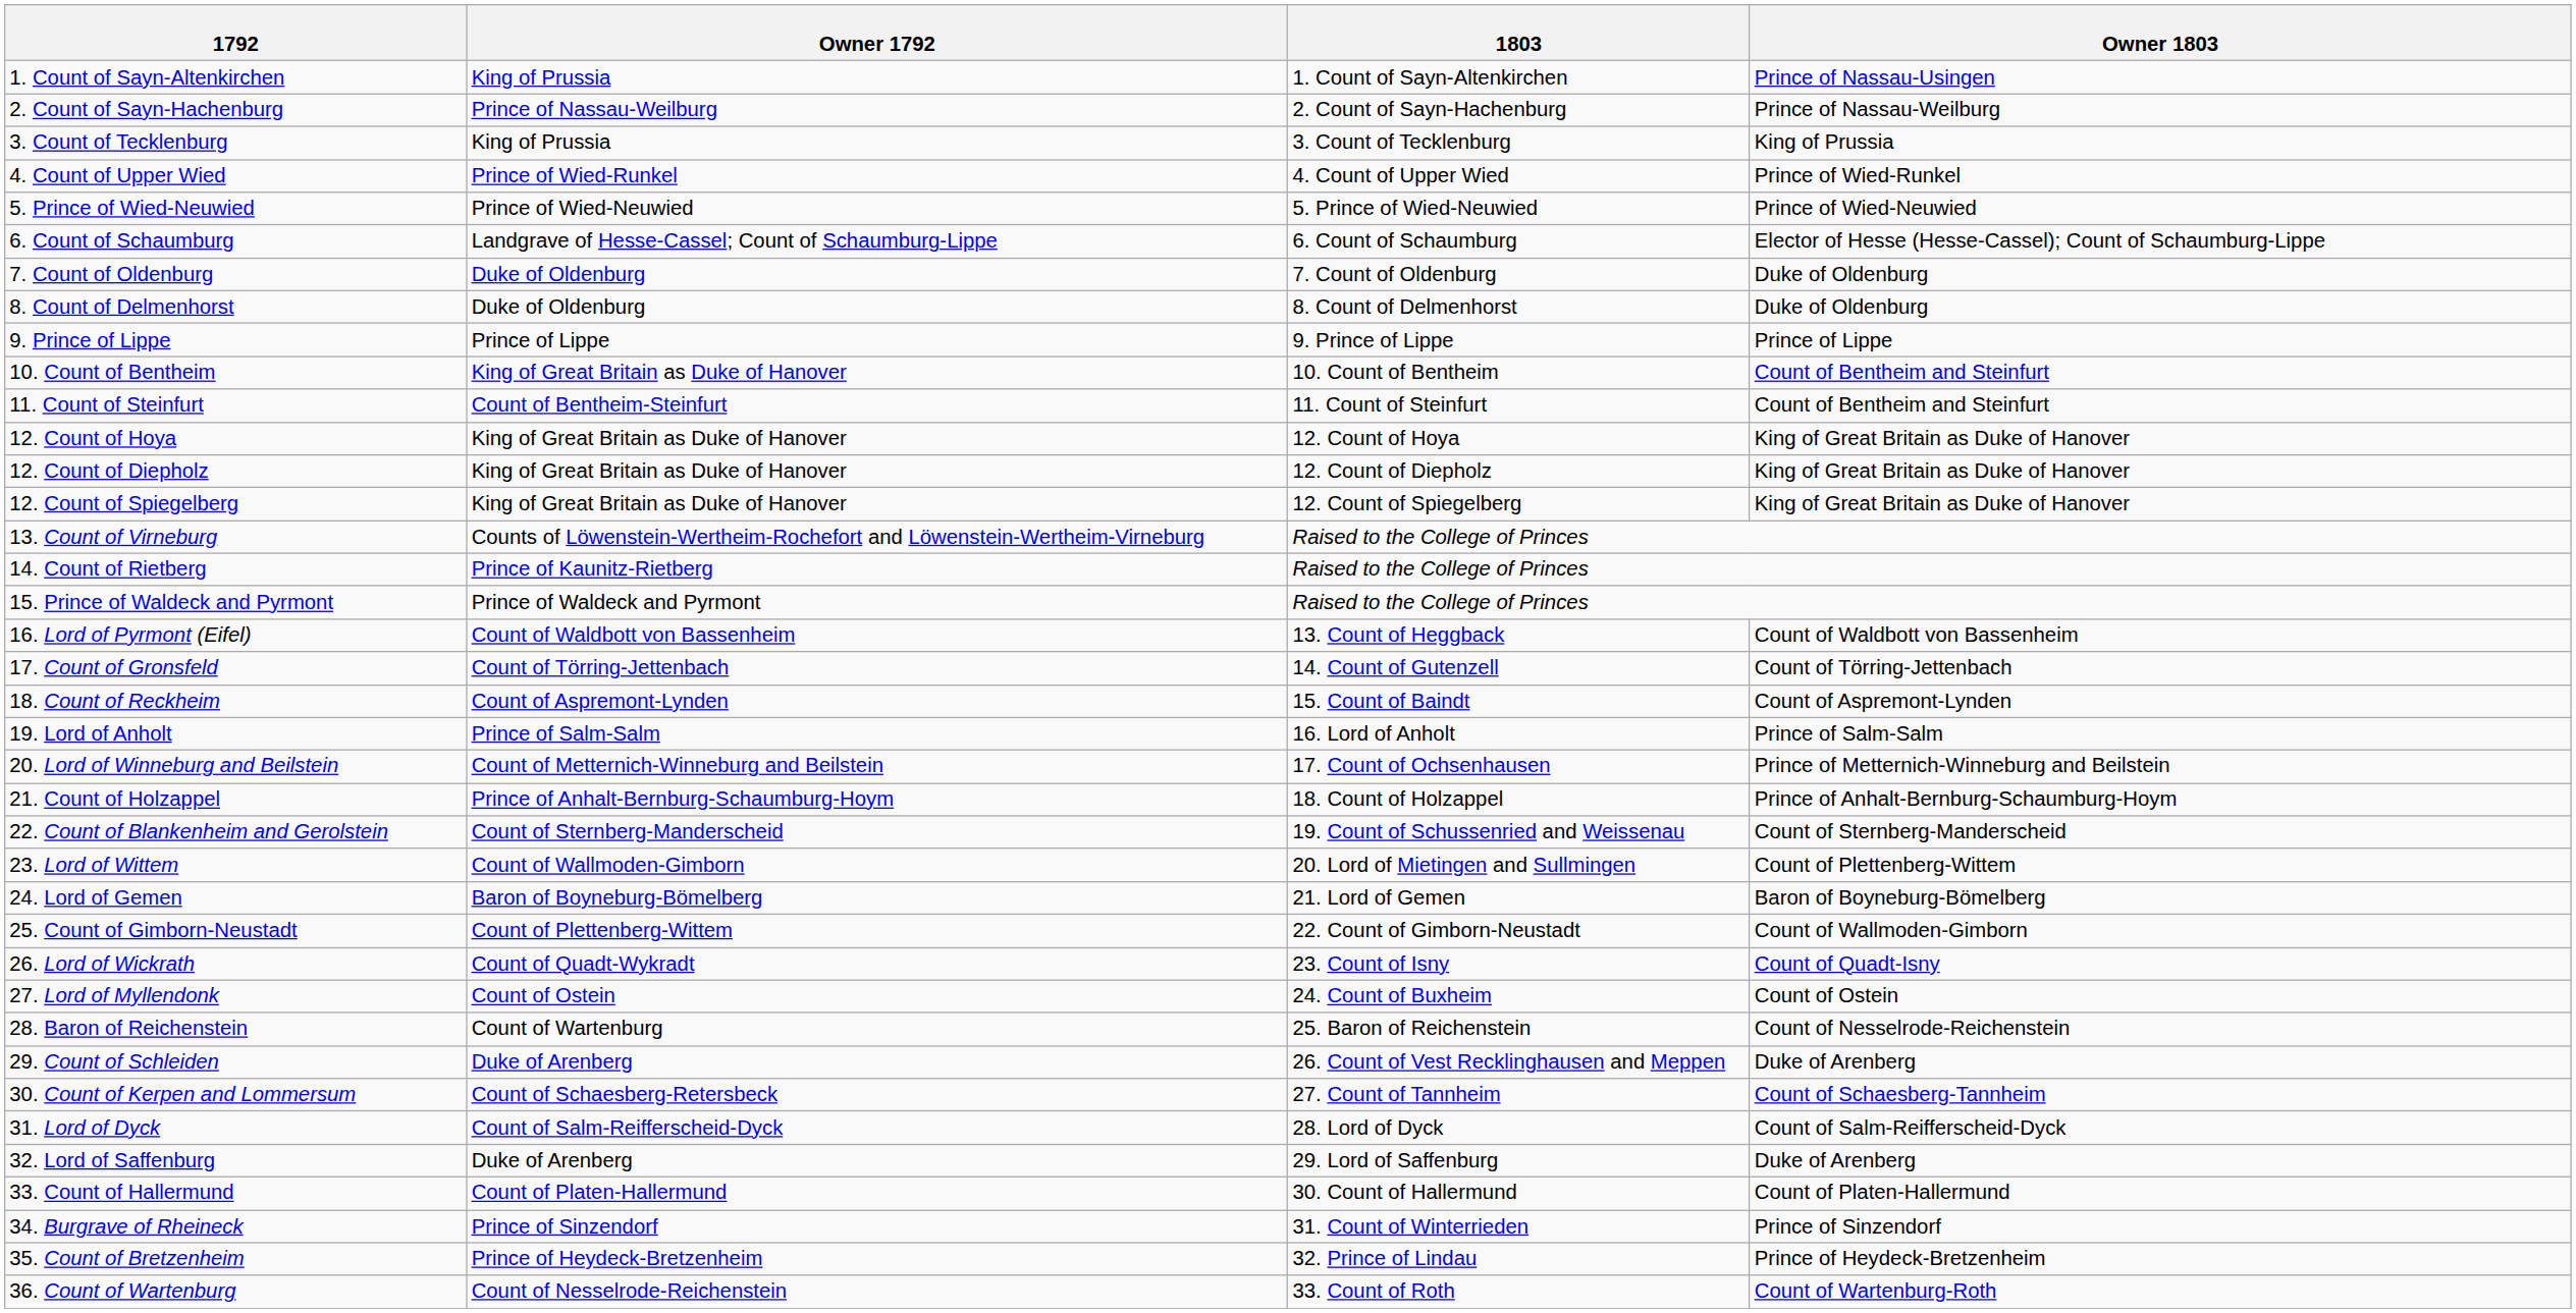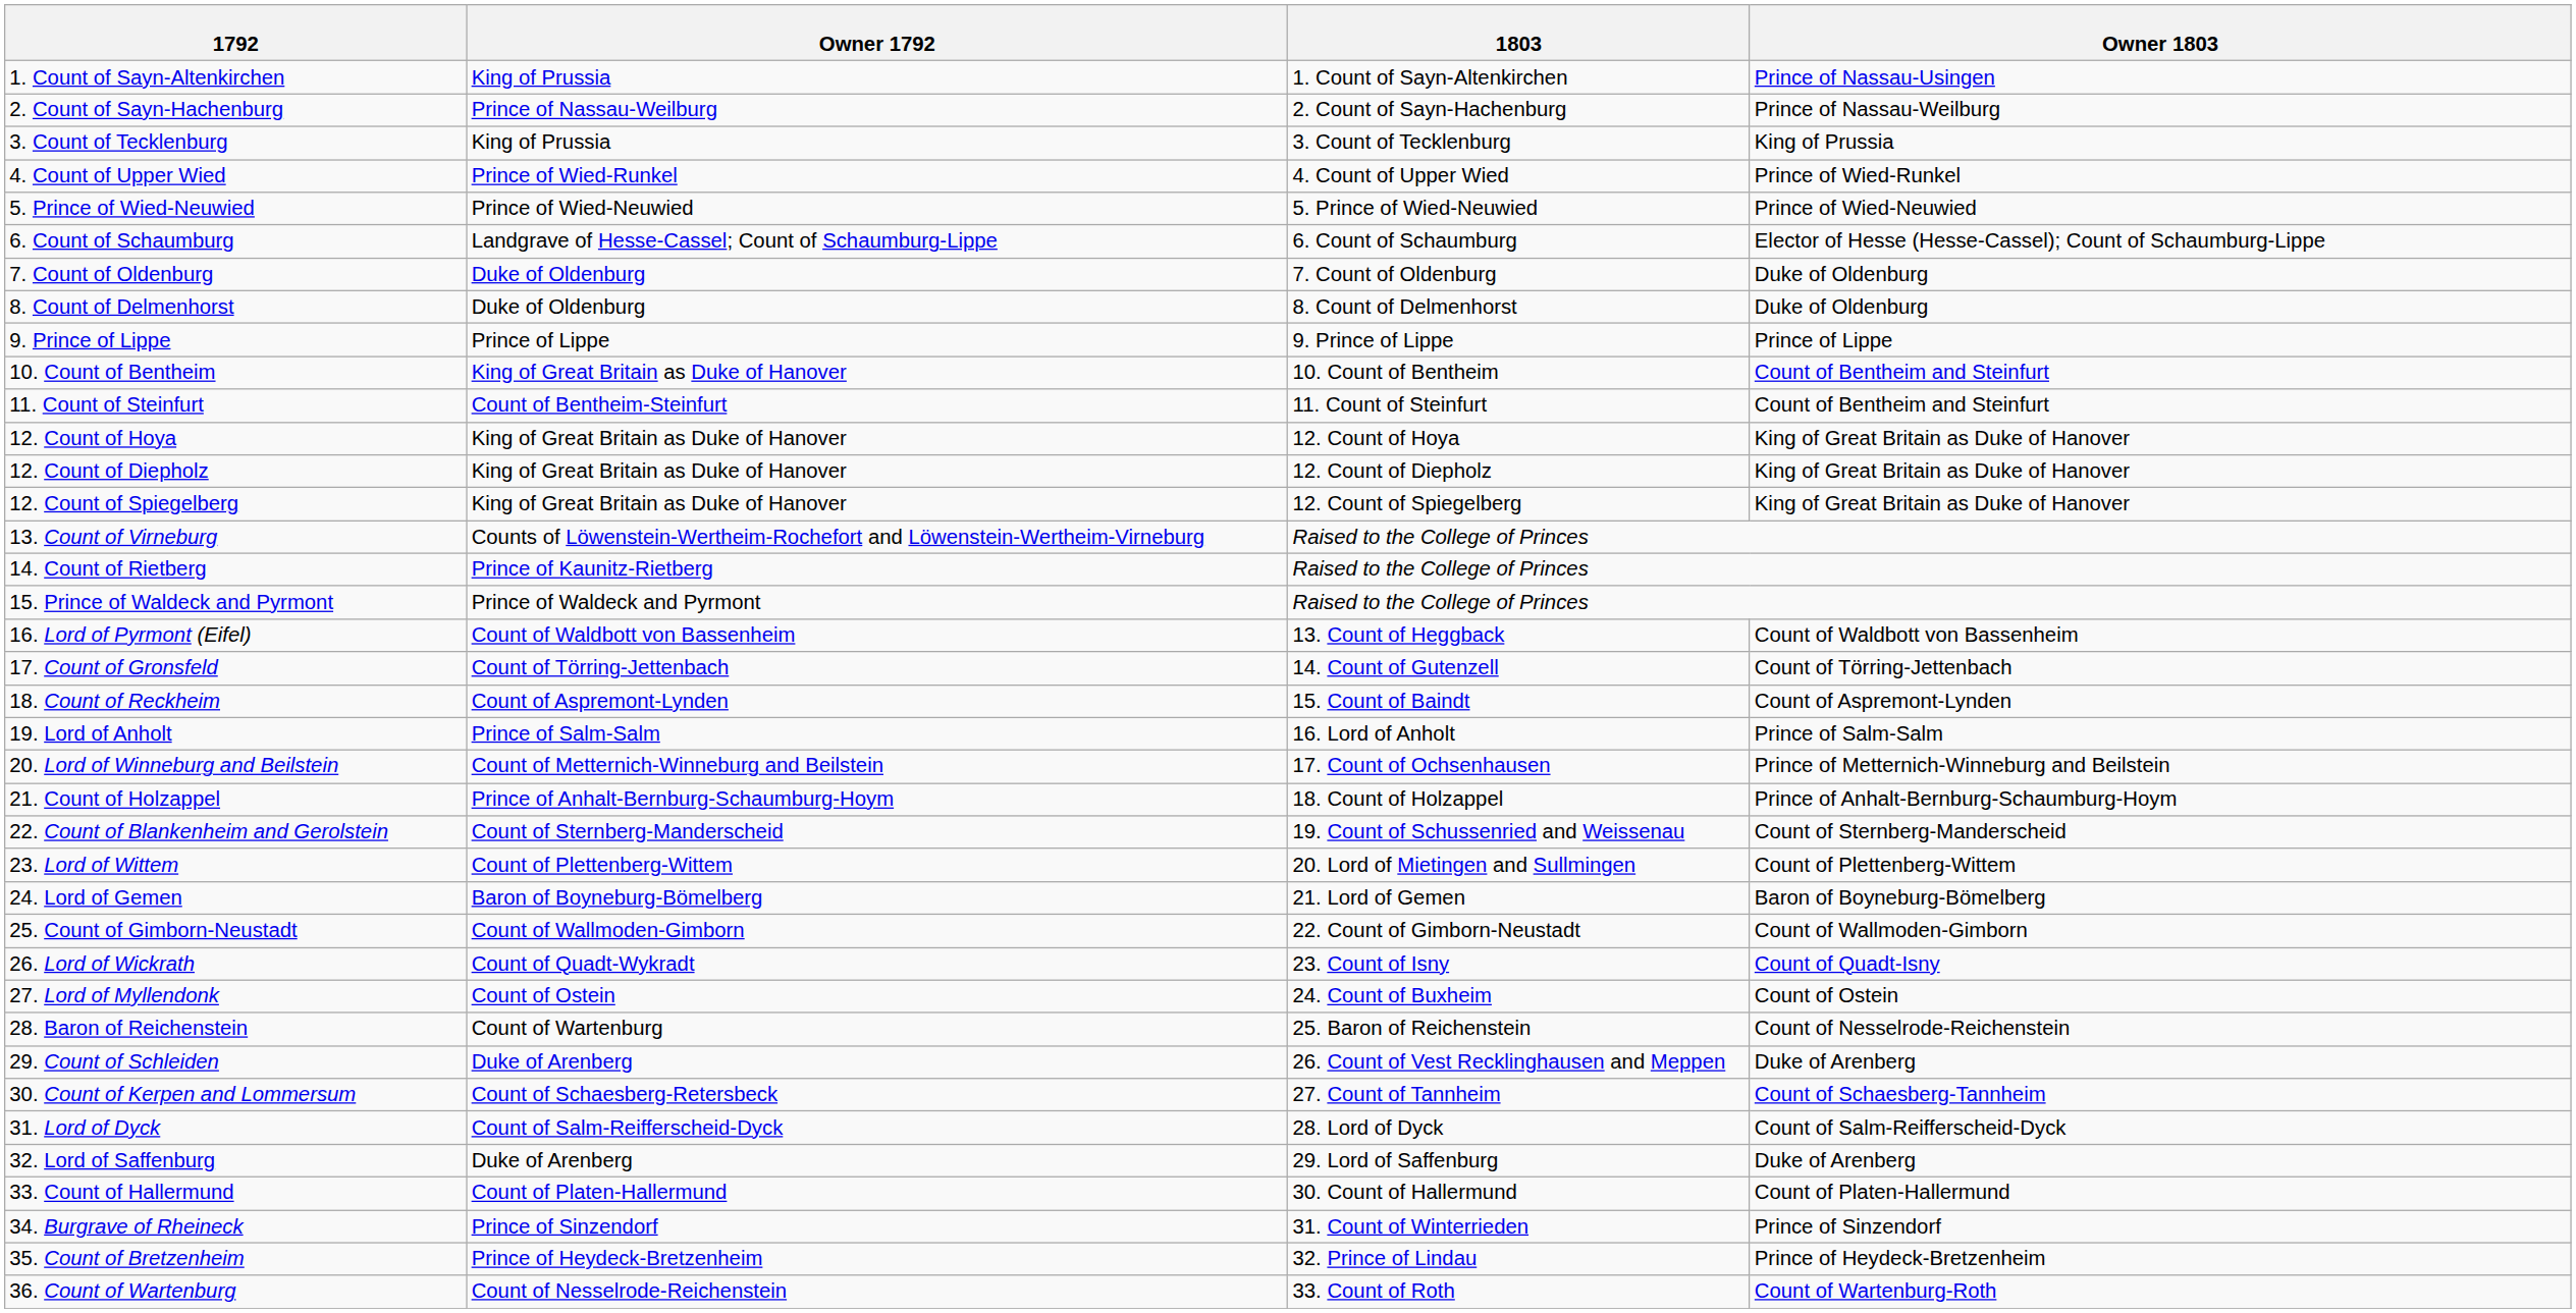 <table class="wikitable" style="width: 100%">
 <tr>
 <th width=18%><br>1792</th>
 <th width=32%><br>Owner 1792</th>
 <th width=18%><br>1803</th>
 <th width=32%><br>Owner 1803</th>
 </tr>
 <tr style="vertical-align: top">
 <td>1. <a href='#'>Count of Sayn-Altenkirchen</a></td>
 <td><a href='#'>King of Prussia</a></td>
 <td>1. Count of Sayn-Altenkirchen</td>
 <td><a href='#'>Prince of Nassau-Usingen</a></td>
 </tr>
 <tr>
 <td>2. <a href='#'>Count of Sayn-Hachenburg</a></td>
 <td><a href='#'>Prince of Nassau-Weilburg</a></td>
 <td>2. Count of Sayn-Hachenburg</td>
 <td>Prince of Nassau-Weilburg</td>
 </tr>
 <tr>
 <td>3. <a href='#'>Count of Tecklenburg</a></td>
 <td>King of Prussia</td>
 <td>3. Count of Tecklenburg</td>
 <td>King of Prussia</td>
 </tr>
 <tr>
 <td>4. <a href='#'>Count of Upper Wied</a></td>
 <td><a href='#'>Prince of Wied-Runkel</a></td>
 <td>4. Count of Upper Wied</td>
 <td>Prince of Wied-Runkel</td>
 </tr>
 <tr>
 <td>5. <a href='#'>Prince of Wied-Neuwied</a></td>
 <td>Prince of Wied-Neuwied</td>
 <td>5. Prince of Wied-Neuwied</td>
 <td>Prince of Wied-Neuwied</td>
 </tr>
 <tr style="vertical-align: top">
 <td>6. <a href='#'>Count of Schaumburg</a></td>
 <td>Landgrave of <a href='#'>Hesse-Cassel</a>; Count of <a href='#'>Schaumburg-Lippe</a></td>
 <td>6. Count of Schaumburg</td>
 <td>Elector of Hesse (Hesse-Cassel); Count of Schaumburg-Lippe</td>
 </tr>
 <tr>
 <td>7. <a href='#'>Count of Oldenburg</a></td>
 <td><a href='#'>Duke of Oldenburg</a></td>
 <td>7. Count of Oldenburg</td>
 <td>Duke of Oldenburg</td>
 </tr>
 <tr>
 <td>8. <a href='#'>Count of Delmenhorst</a></td>
 <td>Duke of Oldenburg</td>
 <td>8. Count of Delmenhorst</td>
 <td>Duke of Oldenburg</td>
 </tr>
 <tr>
 <td>9. <a href='#'>Prince of Lippe</a></td>
 <td>Prince of Lippe</td>
 <td>9. Prince of Lippe</td>
 <td>Prince of Lippe</td>
 </tr>
 <tr>
 <td>10. <a href='#'>Count of Bentheim</a></td>
 <td><a href='#'>King of Great Britain</a> as <a href='#'>Duke of Hanover</a></td>
 <td>10. Count of Bentheim</td>
 <td><a href='#'>Count of Bentheim and Steinfurt</a></td>
 </tr>
 <tr>
 <td>11. <a href='#'>Count of Steinfurt</a></td>
 <td><a href='#'>Count of Bentheim-Steinfurt</a></td>
 <td>11. Count of Steinfurt</td>
 <td>Count of Bentheim and Steinfurt</td>
 </tr>
 <tr>
 <td>12. <a href='#'>Count of Hoya</a></td>
 <td>King of Great Britain as Duke of Hanover</td>
 <td>12. Count of Hoya</td>
 <td>King of Great Britain as Duke of Hanover</td>
 </tr>
 <tr>
 <td>12. <a href='#'>Count of Diepholz</a></td>
 <td>King of Great Britain as Duke of Hanover</td>
 <td>12. Count of Diepholz</td>
 <td>King of Great Britain as Duke of Hanover</td>
 </tr>
 <tr>
 <td>12. <a href='#'>Count of Spiegelberg</a></td>
 <td>King of Great Britain as Duke of Hanover</td>
 <td>12. Count of Spiegelberg</td>
 <td>King of Great Britain as Duke of Hanover</td>
 </tr>
 <tr style="vertical-align: top">
 <td>13. <em><a href='#'>Count of Virneburg</a></em></td>
 <td>Counts of <a href='#'>Löwenstein-Wertheim-Rochefort</a> and <a href='#'>Löwenstein-Wertheim-Virneburg</a></td>
 <td colspan="2"><em>Raised to the College of Princes</em></td>
 </tr>
 <tr>
 <td>14. <a href='#'>Count of Rietberg</a></td>
 <td><a href='#'>Prince of Kaunitz-Rietberg</a></td>
 <td colspan="2"><em>Raised to the College of Princes</em></td>
 </tr>
 <tr>
 <td>15. <a href='#'>Prince of Waldeck and Pyrmont</a></td>
 <td>Prince of Waldeck and Pyrmont</td>
 <td colspan="2"><em>Raised to the College of Princes</em></td>
 </tr>
 <tr>
 <td>16. <em><a href='#'>Lord of Pyrmont</a> (Eifel)</em></td>
 <td><a href='#'>Count of Waldbott von Bassenheim</a></td>
 <td>13. <a href='#'>Count of Heggback</a></td>
 <td>Count of Waldbott von Bassenheim</td>
 </tr>
 <tr>
 <td>17. <em><a href='#'>Count of Gronsfeld</a></em></td>
 <td><a href='#'>Count of Törring-Jettenbach</a></td>
 <td>14. <a href='#'>Count of Gutenzell</a></td>
 <td>Count of Törring-Jettenbach</td>
 </tr>
 <tr>
 <td>18. <em><a href='#'>Count of Reckheim</a></em></td>
 <td><a href='#'>Count of Aspremont-Lynden</a></td>
 <td>15. <a href='#'>Count of Baindt</a></td>
 <td>Count of Aspremont-Lynden</td>
 </tr>
 <tr>
 <td>19. <a href='#'>Lord of Anholt</a></td>
 <td><a href='#'>Prince of Salm-Salm</a></td>
 <td>16. Lord of Anholt</td>
 <td>Prince of Salm-Salm</td>
 </tr>
 <tr>
 <td>20. <em><a href='#'>Lord of Winneburg and Beilstein</a></em></td>
 <td><a href='#'>Count of Metternich-Winneburg and Beilstein</a></td>
 <td>17. <a href='#'>Count of Ochsenhausen</a></td>
 <td>Prince of Metternich-Winneburg and Beilstein</td>
 </tr>
 <tr>
 <td>21. <a href='#'>Count of Holzappel</a></td>
 <td><a href='#'>Prince of Anhalt-Bernburg-Schaumburg-Hoym</a></td>
 <td>18. Count of Holzappel</td>
 <td>Prince of Anhalt-Bernburg-Schaumburg-Hoym</td>
 </tr>
 <tr>
 <td>22. <em><a href='#'>Count of Blankenheim and Gerolstein</a></em></td>
 <td><a href='#'>Count of Sternberg-Manderscheid</a></td>
 <td>19. <a href='#'>Count of Schussenried</a> and <a href='#'>Weissenau</a></td>
 <td>Count of Sternberg-Manderscheid</td>
 </tr>
 <tr>
 <td>23. <em><a href='#'>Lord of Wittem</a></em></td>
-<td><a href='#'>Count of Wallmoden-Gimborn</a></td>
+<td><a href='#'>Count of Plettenberg-Wittem</a></td>
 <td>20. Lord of <a href='#'>Mietingen</a> and <a href='#'>Sullmingen</a></td>
 <td>Count of Plettenberg-Wittem</td>
 </tr>
 <tr>
 <td>24. <a href='#'>Lord of Gemen</a></td>
 <td><a href='#'>Baron of Boyneburg-Bömelberg</a></td>
 <td>21. Lord of Gemen</td>
 <td>Baron of Boyneburg-Bömelberg</td>
 </tr>
 <tr>
 <td>25. <a href='#'>Count of Gimborn-Neustadt</a></td>
-<td><a href='#'>Count of Plettenberg-Wittem</a></td>
+<td><a href='#'>Count of Wallmoden-Gimborn</a></td>
 <td>22. Count of Gimborn-Neustadt</td>
 <td>Count of Wallmoden-Gimborn</td>
 </tr>
 <tr>
 <td>26. <em><a href='#'>Lord of Wickrath</a></em></td>
 <td><a href='#'>Count of Quadt-Wykradt</a></td>
 <td>23. <a href='#'>Count of Isny</a></td>
 <td><a href='#'>Count of Quadt-Isny</a></td>
 </tr>
 <tr>
 <td>27. <em><a href='#'>Lord of Myllendonk</a></em></td>
 <td><a href='#'>Count of Ostein</a></td>
 <td>24. <a href='#'>Count of Buxheim</a></td>
 <td>Count of Ostein</td>
 </tr>
 <tr>
 <td>28. <a href='#'>Baron of Reichenstein</a></td>
 <td>Count of Wartenburg</td>
 <td>25. Baron of Reichenstein</td>
 <td>Count of Nesselrode-Reichenstein</td>
 </tr>
 <tr>
 <td>29. <em><a href='#'>Count of Schleiden</a></em></td>
 <td><a href='#'>Duke of Arenberg</a></td>
 <td>26. <a href='#'>Count of Vest Recklinghausen</a> and <a href='#'>Meppen</a></td>
 <td>Duke of Arenberg</td>
 </tr>
 <tr>
 <td>30. <em><a href='#'>Count of Kerpen and Lommersum</a></em></td>
 <td><a href='#'>Count of Schaesberg-Retersbeck</a></td>
 <td>27. <a href='#'>Count of Tannheim</a></td>
 <td><a href='#'>Count of Schaesberg-Tannheim</a></td>
 </tr>
 <tr>
 <td>31. <em><a href='#'>Lord of Dyck</a></em></td>
 <td><a href='#'>Count of Salm-Reifferscheid-Dyck</a></td>
 <td>28. Lord of Dyck</td>
 <td>Count of Salm-Reifferscheid-Dyck</td>
 </tr>
 <tr>
 <td>32. <a href='#'>Lord of Saffenburg</a></td>
 <td>Duke of Arenberg</td>
 <td>29. Lord of Saffenburg</td>
 <td>Duke of Arenberg</td>
 </tr>
 <tr>
 <td>33. <a href='#'>Count of Hallermund</a></td>
 <td><a href='#'>Count of Platen-Hallermund</a></td>
 <td>30. Count of Hallermund</td>
 <td>Count of Platen-Hallermund</td>
 </tr>
 <tr>
 <td>34. <em><a href='#'>Burgrave of Rheineck</a></em></td>
 <td><a href='#'>Prince of Sinzendorf</a></td>
 <td>31. <a href='#'>Count of Winterrieden</a></td>
 <td>Prince of Sinzendorf</td>
 </tr>
 <tr>
 <td>35. <em><a href='#'>Count of Bretzenheim</a></em></td>
 <td><a href='#'>Prince of Heydeck-Bretzenheim</a></td>
 <td>32. <a href='#'>Prince of Lindau</a></td>
 <td>Prince of Heydeck-Bretzenheim</td>
 </tr>
 <tr>
 <td>36. <em><a href='#'>Count of Wartenburg</a></em></td>
 <td><a href='#'>Count of Nesselrode-Reichenstein</a></td>
 <td>33. <a href='#'>Count of Roth</a></td>
 <td><a href='#'>Count of Wartenburg-Roth</a></td>
 </tr>
 </table>
